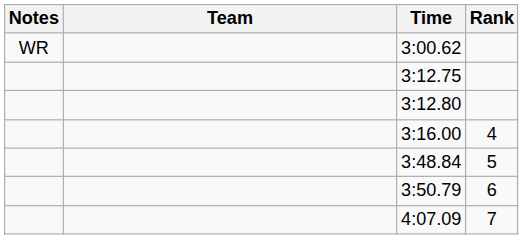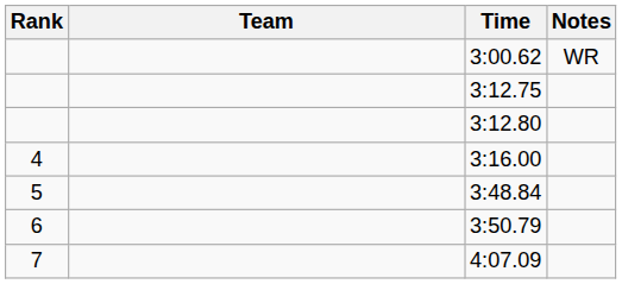 <table class="wikitable" style="text-align:center">
 <tr>
-<th>Notes</th>
+<th>Rank</th>
 <th Style="width:18em">Team</th>
 <th>Time</th>
-<th>Rank</th>
+<th>Notes</th>
 </tr>
 <tr>
-<td>WR</td>
+<td></td>
 <td style="text-align:left"></td>
 <td>3:00.62</td>
-<td></td>
+<td>WR</td>
 </tr>
 <tr>
 <td></td>
 <td style="text-align:left"></td>
 <td>3:12.75</td>
 <td></td>
 </tr>
 <tr>
 <td></td>
 <td style="text-align:left"></td>
 <td>3:12.80</td>
 <td></td>
 </tr>
 <tr>
-<td></td>
+<td>4</td>
 <td style="text-align:left"></td>
 <td>3:16.00</td>
-<td>4</td>
+<td></td>
 </tr>
 <tr>
-<td></td>
+<td>5</td>
 <td style="text-align:left"></td>
 <td>3:48.84</td>
-<td>5</td>
+<td></td>
 </tr>
 <tr>
-<td></td>
+<td>6</td>
 <td style="text-align:left"></td>
 <td>3:50.79</td>
-<td>6</td>
+<td></td>
 </tr>
 <tr>
-<td></td>
+<td>7</td>
 <td style="text-align:left"></td>
 <td>4:07.09</td>
-<td>7</td>
+<td></td>
 </tr>
 </table>
